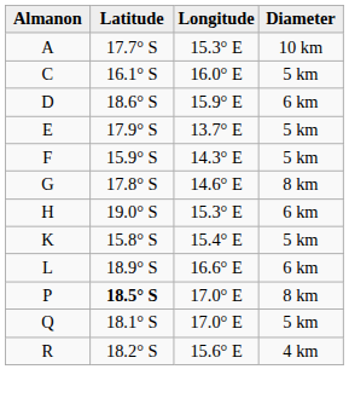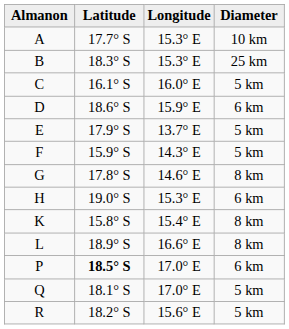 <table class="wikitable">
 <tr>
 <th width="25%" style="background:#eeeeee;">Almanon</th>
 <th width="25%" style="background:#eeeeee;">Latitude</th>
 <th width="25%" style="background:#eeeeee;">Longitude</th>
 <th width="25%" style="background:#eeeeee;">Diameter</th>
 </tr>
 <tr>
 <td align="center">A</td>
 <td align="center">17.7° S</td>
 <td align="center">15.3° E</td>
 <td align="center">10 km</td>
+</tr>
+<tr>
+<td align="center">B</td>
+<td align="center">18.3° S</td>
+<td align="center">15.3° E</td>
+<td align="center">25 km</td>
 </tr>
 <tr>
 <td align="center">C</td>
 <td align="center">16.1° S</td>
 <td align="center">16.0° E</td>
 <td align="center">5 km</td>
 </tr>
 <tr>
 <td align="center">D</td>
 <td align="center">18.6° S</td>
 <td align="center">15.9° E</td>
 <td align="center">6 km</td>
 </tr>
 <tr>
 <td align="center">E</td>
 <td align="center">17.9° S</td>
 <td align="center">13.7° E</td>
 <td align="center">5 km</td>
 </tr>
 <tr>
 <td align="center">F</td>
 <td align="center">15.9° S</td>
 <td align="center">14.3° E</td>
 <td align="center">5 km</td>
 </tr>
 <tr>
 <td align="center">G</td>
 <td align="center">17.8° S</td>
 <td align="center">14.6° E</td>
 <td align="center">8 km</td>
 </tr>
 <tr>
 <td align="center">H</td>
 <td align="center">19.0° S</td>
 <td align="center">15.3° E</td>
 <td align="center">6 km</td>
 </tr>
 <tr>
 <td align="center">K</td>
 <td align="center">15.8° S</td>
 <td align="center">15.4° E</td>
-<td align="center">5 km</td>
+<td align="center">8 km</td>
 </tr>
 <tr>
 <td align="center">L</td>
 <td align="center">18.9° S</td>
 <td align="center">16.6° E</td>
-<td align="center">6 km</td>
+<td align="center">8 km</td>
 </tr>
 <tr>
 <td align="center">P</td>
 <td align="center"><strong>18.5° S</strong></td>
 <td align="center">17.0° E</td>
-<td align="center">8 km</td>
+<td align="center">6 km</td>
 </tr>
 <tr>
 <td align="center">Q</td>
 <td align="center">18.1° S</td>
 <td align="center">17.0° E</td>
 <td align="center">5 km</td>
 </tr>
 <tr>
 <td align="center">R</td>
 <td align="center">18.2° S</td>
 <td align="center">15.6° E</td>
-<td align="center">4 km</td>
+<td align="center">5 km</td>
 </tr>
 </table>
